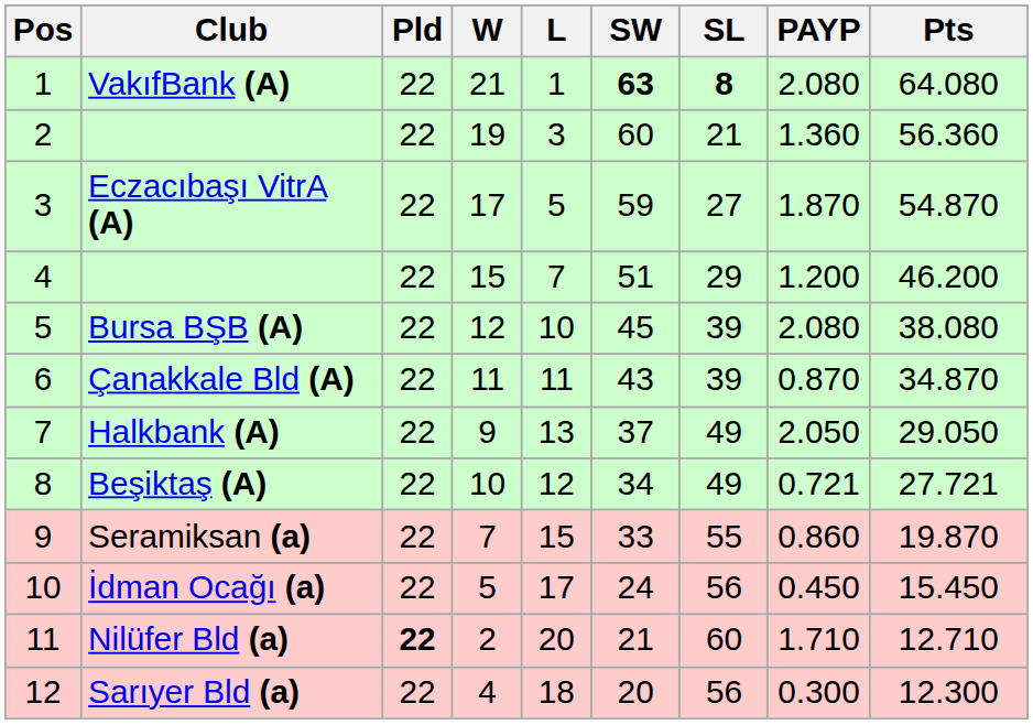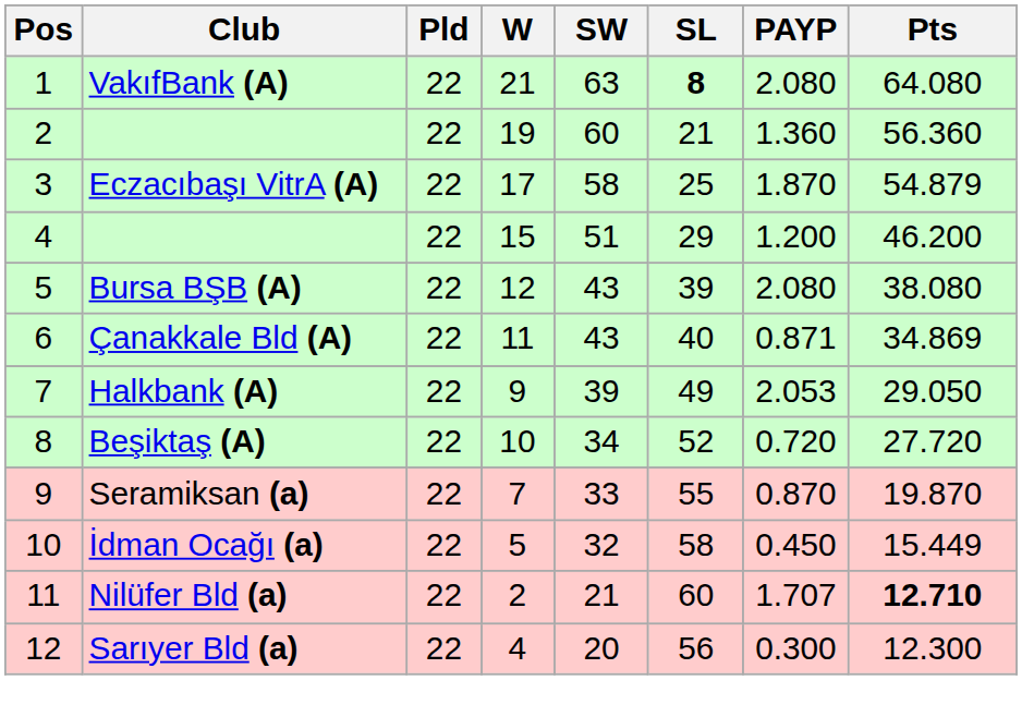 <table class=wikitable style="text-align:center;" width="500">
 <tr>
 <th width=4%>Pos</th>
 <th width=31%>Club</th>
 <th width=7%>Pld</th>
 <th width=7%>W</th>
-<th width=7%>L</th>
 <th width=9%>SW</th>
 <th width=9%>SL</th>
 <th width=10%>PAYP</th>
 <th width=16%>Pts</th>
 </tr>
 <tr bgcolor=#ccffcc>
 <td>1</td>
 <td align="left"><a href='#'>VakıfBank</a> <strong>(A)</strong></td>
 <td>22</td>
 <td>21</td>
-<td>1</td>
-<td><strong>63</strong></td>
+<td>63</td>
 <td><strong>8</strong></td>
 <td>2.080</td>
 <td>64.080</td>
 </tr>
 <tr bgcolor=#ccffcc>
 <td>2</td>
 <td align="left"></td>
 <td>22</td>
 <td>19</td>
-<td>3</td>
 <td>60</td>
 <td>21</td>
 <td>1.360</td>
 <td>56.360</td>
 </tr>
 <tr bgcolor=#ccffcc>
 <td>3</td>
 <td align="left"><a href='#'>Eczacıbaşı VitrA</a> <strong>(A)</strong></td>
 <td>22</td>
 <td>17</td>
-<td>5</td>
-<td>59</td>
-<td>27</td>
+<td>58</td>
+<td>25</td>
 <td>1.870</td>
-<td>54.870</td>
+<td>54.879</td>
 </tr>
 <tr bgcolor=#ccffcc>
 <td>4</td>
 <td align="left"></td>
 <td>22</td>
 <td>15</td>
-<td>7</td>
 <td>51</td>
 <td>29</td>
 <td>1.200</td>
 <td>46.200</td>
 </tr>
 <tr bgcolor=#ccffcc>
 <td>5</td>
 <td align="left"><a href='#'>Bursa BŞB</a> <strong>(A)</strong></td>
 <td>22</td>
 <td>12</td>
-<td>10</td>
-<td>45</td>
+<td>43</td>
 <td>39</td>
 <td>2.080</td>
 <td>38.080</td>
 </tr>
 <tr bgcolor=#ccffcc>
 <td>6</td>
 <td align="left"><a href='#'>Çanakkale Bld</a> <strong>(A)</strong></td>
 <td>22</td>
 <td>11</td>
-<td>11</td>
 <td>43</td>
-<td>39</td>
-<td>0.870</td>
-<td>34.870</td>
+<td>40</td>
+<td>0.871</td>
+<td>34.869</td>
 </tr>
 <tr bgcolor=#ccffcc>
 <td>7</td>
 <td align="left"><a href='#'>Halkbank</a> <strong>(A)</strong></td>
 <td>22</td>
 <td>9</td>
-<td>13</td>
-<td>37</td>
+<td>39</td>
 <td>49</td>
-<td>2.050</td>
+<td>2.053</td>
 <td>29.050</td>
 </tr>
 <tr bgcolor=#ccffcc>
 <td>8</td>
 <td align="left"><a href='#'>Beşiktaş</a> <strong>(A)</strong></td>
 <td>22</td>
 <td>10</td>
-<td>12</td>
 <td>34</td>
-<td>49</td>
-<td>0.721</td>
-<td>27.721</td>
+<td>52</td>
+<td>0.720</td>
+<td>27.720</td>
 </tr>
 <tr style="background-color: #FFCCCC;">
 <td>9</td>
 <td align="left">Seramiksan <strong>(a)</strong></td>
 <td>22</td>
 <td>7</td>
-<td>15</td>
 <td>33</td>
 <td>55</td>
-<td>0.860</td>
+<td>0.870</td>
 <td>19.870</td>
 </tr>
 <tr style="background-color: #ffcccc;">
 <td>10</td>
 <td align="left"><a href='#'>İdman Ocağı</a> <strong>(a)</strong></td>
 <td>22</td>
 <td>5</td>
-<td>17</td>
-<td>24</td>
-<td>56</td>
+<td>32</td>
+<td>58</td>
 <td>0.450</td>
-<td>15.450</td>
+<td>15.449</td>
 </tr>
 <tr style="background-color: #ffcccc;">
 <td>11</td>
 <td align="left"><a href='#'>Nilüfer Bld</a> <strong>(a)</strong></td>
-<td><strong>22</strong></td>
+<td>22</td>
 <td>2</td>
-<td>20</td>
 <td>21</td>
 <td>60</td>
-<td>1.710</td>
-<td>12.710</td>
+<td>1.707</td>
+<td><strong>12.710</strong></td>
 </tr>
 <tr style="background-color: #ffcccc;">
 <td>12</td>
 <td align="left"><a href='#'>Sarıyer Bld</a> <strong>(a)</strong></td>
 <td>22</td>
 <td>4</td>
-<td>18</td>
 <td>20</td>
 <td>56</td>
 <td>0.300</td>
 <td>12.300</td>
 </tr>
 </table>
